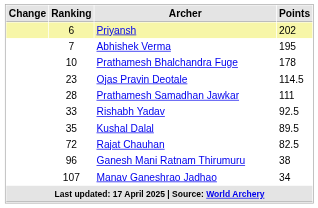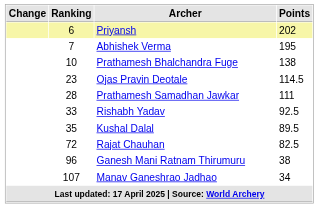 <table cellspacing="1" cellpadding="3" style="border:1px solid #aaa; font-size:90%; float: left; margin-left: 1em;">
 <tr style="background:#e4e4e4;">
 <th style="border-bottom:1px solid #aaa; width:10px;">Change</th>
 <th style="border-bottom:1px solid #aaa; width:10px;">Ranking</th>
 <th style="border-bottom:1px solid #aaa; width:250px;">Archer</th>
 <th style="border-bottom:1px solid #aaa; width:30px;">Points</th>
 </tr>
 <tr style="background:#f7f6a8">
 <td style="text-align:center;"></td>
 <td style="text-align:center;">6</td>
 <td><a href='#'>Priyansh</a></td>
 <td>202</td>
 </tr>
 <tr>
 <td style="text-align:center;"><small></small></td>
 <td style="text-align:center;">7</td>
 <td><a href='#'>Abhishek Verma</a></td>
 <td>195</td>
 </tr>
 <tr>
 <td style="text-align:center;"><small></small></td>
 <td style="text-align:center;">10</td>
 <td><a href='#'>Prathamesh Bhalchandra Fuge</a></td>
-<td>178</td>
+<td>138</td>
 </tr>
 <tr>
 <td style="text-align:center;"><small></small></td>
 <td style="text-align:center;">23</td>
 <td><a href='#'>Ojas Pravin Deotale</a></td>
 <td>114.5</td>
 </tr>
 <tr>
 <td style="text-align:center;"><small></small></td>
 <td style="text-align:center;">28</td>
 <td><a href='#'>Prathamesh Samadhan Jawkar</a></td>
 <td>111</td>
 </tr>
 <tr>
 <td style="text-align:center;"><small></small></td>
 <td style="text-align:center;">33</td>
 <td><a href='#'>Rishabh Yadav</a></td>
 <td>92.5</td>
 </tr>
 <tr>
 <td style="text-align:center;"><small></small></td>
 <td style="text-align:center;">35</td>
 <td><a href='#'>Kushal Dalal</a></td>
 <td>89.5</td>
 </tr>
 <tr>
 <td style="text-align:center;"><small></small></td>
 <td style="text-align:center;">72</td>
 <td><a href='#'>Rajat Chauhan</a></td>
 <td>82.5</td>
 </tr>
 <tr>
 <td style="text-align:center;"><small></small></td>
 <td style="text-align:center;">96</td>
 <td><a href='#'>Ganesh Mani Ratnam Thirumuru</a></td>
 <td>38</td>
 </tr>
 <tr>
 <td style="text-align:center;"><small></small></td>
 <td style="text-align:center;">107</td>
 <td><a href='#'>Manav Ganeshrao Jadhao</a></td>
 <td>34</td>
 </tr>
 <tr style="background:#e4e4e4;">
 <th colspan=4 style="border-bottom:1px solid #aaa; width:10px;"><small>Last updated: 17 April 2025 | Source: <a href='#'>World Archery</a></small></th>
 </tr>
 </table>
